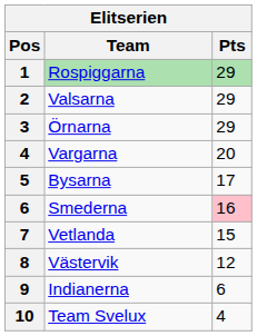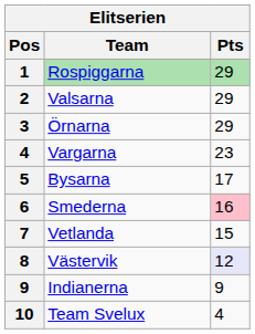 <table class="wikitable">
 <tr>
 <th colspan="3">Elitserien</th>
 </tr>
 <tr>
 <th width=20>Pos</th>
 <th width=150>Team</th>
 <th width=30>Pts</th>
 </tr>
 <tr style="background:#ACE1AF;">
 <th>1</th>
 <td><a href='#'>Rospiggarna</a></td>
 <td>29</td>
 </tr>
 <tr>
 <th>2</th>
 <td><a href='#'>Valsarna</a></td>
 <td>29</td>
 </tr>
 <tr>
 <th>3</th>
 <td><a href='#'>Örnarna</a></td>
 <td>29</td>
 </tr>
 <tr>
 <th>4</th>
 <td><a href='#'>Vargarna</a></td>
-<td>20</td>
+<td>23</td>
 </tr>
 <tr>
 <th>5</th>
 <td><a href='#'>Bysarna</a></td>
 <td>17</td>
 </tr>
 <tr>
 <th>6</th>
 <td><a href='#'>Smederna</a></td>
 <td style="background: pink;">16</td>
 </tr>
 <tr>
 <th>7</th>
 <td><a href='#'>Vetlanda</a></td>
 <td>15</td>
 </tr>
 <tr>
 <th>8</th>
 <td><a href='#'>Västervik</a></td>
-<td>12</td>
+<td style="background: lavender;">12</td>
 </tr>
 <tr>
 <th>9</th>
 <td><a href='#'>Indianerna</a></td>
-<td>6</td>
+<td>9</td>
 </tr>
 <tr>
 <th>10</th>
 <td><a href='#'>Team Svelux</a></td>
 <td>4</td>
 </tr>
 </table>
